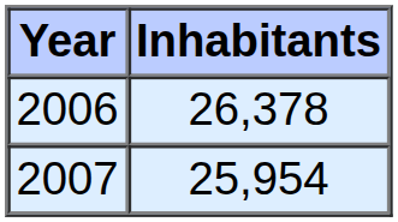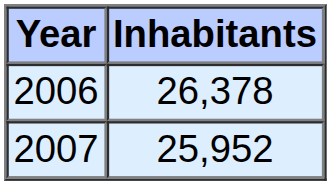 <table align="left" border="1" cellspacing="0" cellpadding="2" bgcolor="#DDEEFF">
 <tr bgcolor="#BBCCFF">
 <th>Year</th>
 <th>Inhabitants</th>
 </tr>
 <tr>
 <td>2006</td>
 <td align="center">26,378</td>
 </tr>
 <tr>
 <td>2007</td>
-<td align="center">25,954</td>
+<td align="center">25,952</td>
 </tr>
 </table>
